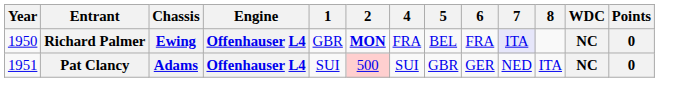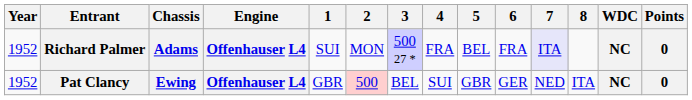 <table class="wikitable" style="text-align:center; font-size:95%">
 <tr>
 <th>Year</th>
 <th>Entrant</th>
 <th>Chassis</th>
 <th>Engine</th>
 <th>1</th>
 <th>2</th>
+<th>3</th>
 <th>4</th>
 <th>5</th>
 <th>6</th>
 <th>7</th>
 <th>8</th>
 <th>WDC</th>
 <th>Points</th>
 </tr>
 <tr>
-<td><a href='#'>1950</a></td>
+<td><a href='#'>1952</a></td>
 <th>Richard Palmer</th>
-<th><a href='#'>Ewing</a></th>
+<th><a href='#'>Adams</a></th>
 <th><a href='#'>Offenhauser</a> <a href='#'>L4</a></th>
-<td><a href='#'>GBR</a></td>
-<td><strong><a href='#'>MON</a></strong></td>
+<td><a href='#'>SUI</a></td>
+<td><a href='#'>MON</a></td>
+<td style="background:#CFCFFF;"><a href='#'>500</a><br><small>27 *</small></td>
 <td><a href='#'>FRA</a></td>
 <td><a href='#'>BEL</a></td>
 <td><a href='#'>FRA</a></td>
 <td style="background: lavender;"><a href='#'>ITA</a></td>
 <td></td>
 <th>NC</th>
 <th>0</th>
 </tr>
 <tr>
-<td><a href='#'>1951</a></td>
+<td><a href='#'>1952</a></td>
 <th>Pat Clancy</th>
-<th><a href='#'>Adams</a></th>
+<th><a href='#'>Ewing</a></th>
 <th><a href='#'>Offenhauser</a> <a href='#'>L4</a></th>
-<td><a href='#'>SUI</a></td>
+<td><a href='#'>GBR</a></td>
 <td style="background:#FFCFCF;"><a href='#'>500</a><br></td>
+<td><a href='#'>BEL</a></td>
 <td><a href='#'>SUI</a></td>
 <td><a href='#'>GBR</a></td>
 <td><a href='#'>GER</a></td>
 <td><a href='#'>NED</a></td>
 <td><a href='#'>ITA</a></td>
 <th>NC</th>
 <th>0</th>
 </tr>
 </table>
